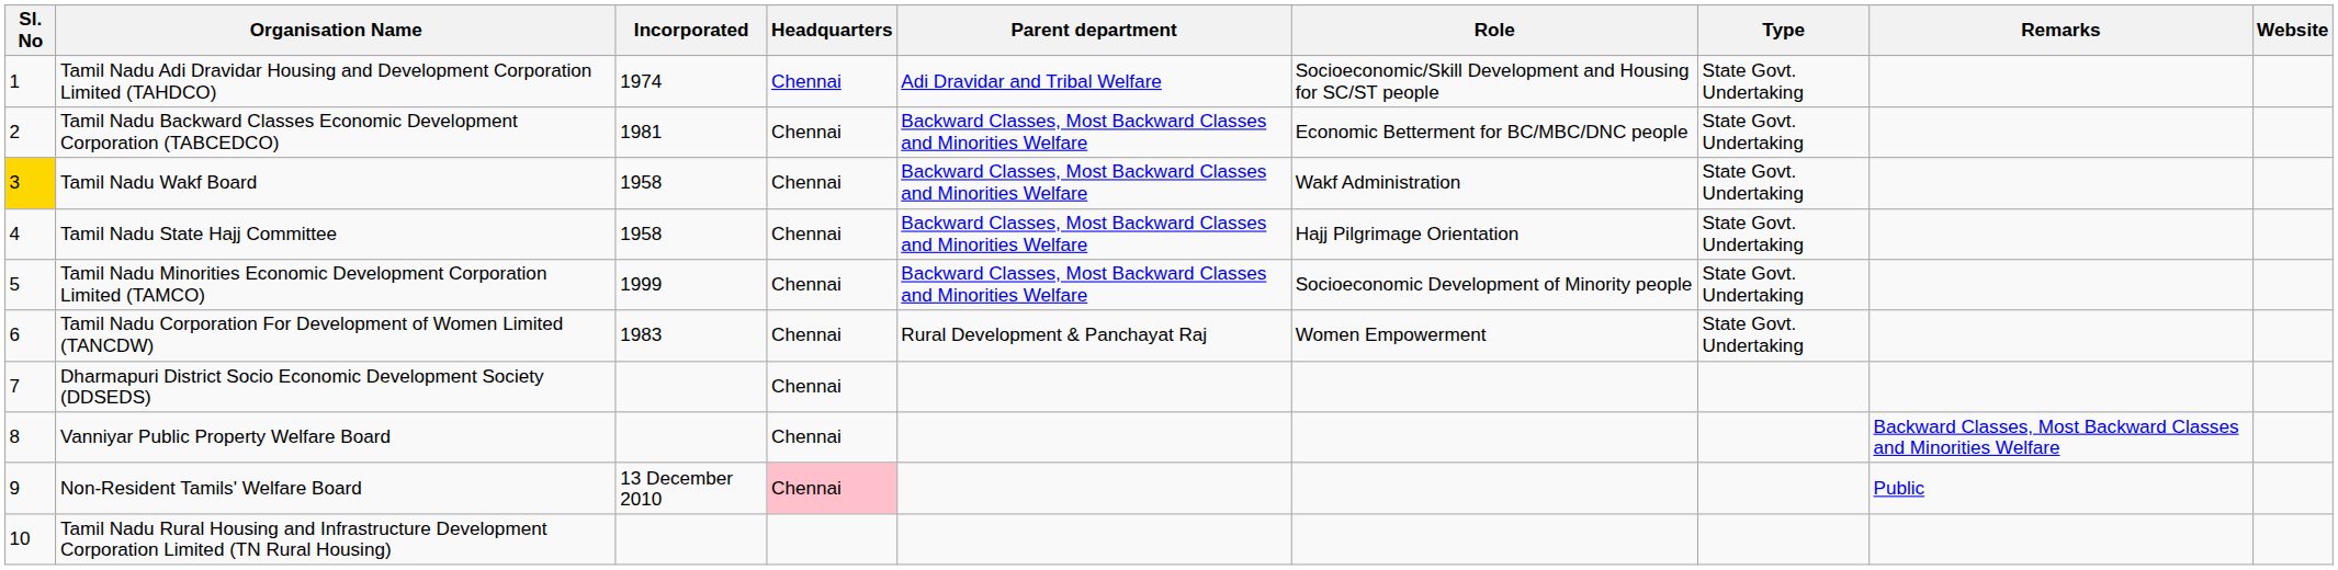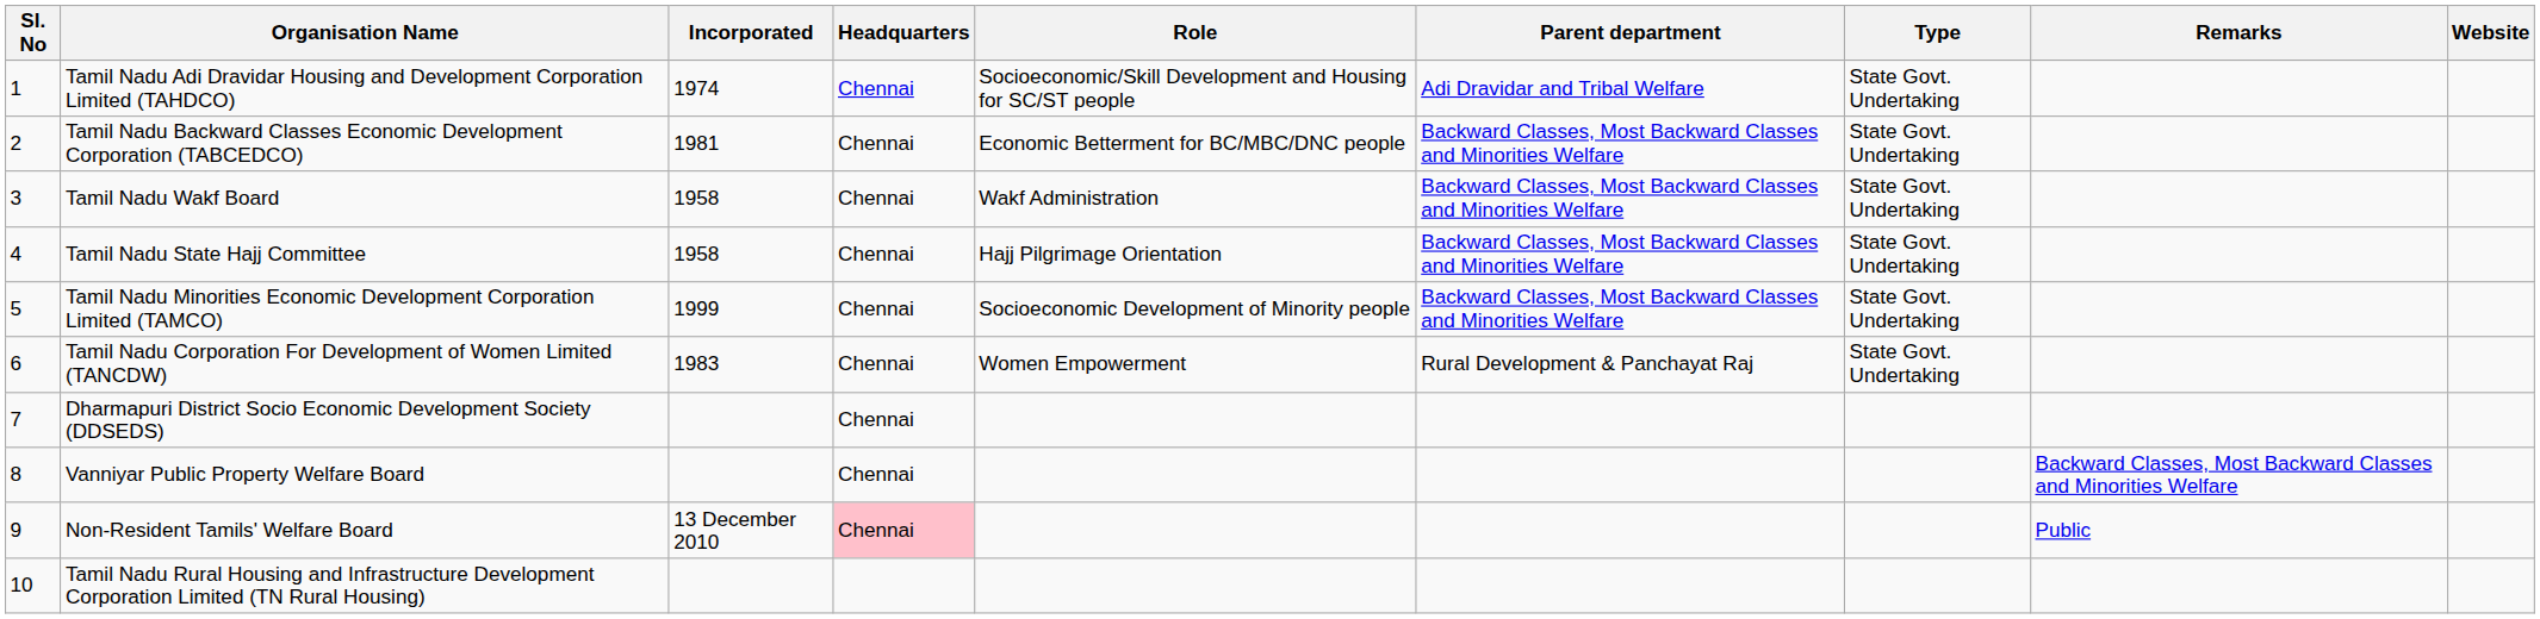 <table class="sortable wikitable" style="margin: 1em auto 1em auto;">
 <tr>
 <th>Sl. No</th>
 <th>Organisation Name</th>
 <th>Incorporated</th>
 <th>Headquarters</th>
+<th>Role</th>
 <th>Parent department</th>
-<th>Role</th>
 <th>Type</th>
 <th>Remarks</th>
 <th>Website</th>
 </tr>
 <tr>
 <td>1</td>
 <td>Tamil Nadu Adi Dravidar Housing and Development Corporation Limited (TAHDCO)</td>
 <td>1974</td>
 <td><a href='#'>Chennai</a></td>
+<td>Socioeconomic/Skill Development and Housing for SC/ST people</td>
 <td><a href='#'>Adi Dravidar and Tribal Welfare</a></td>
-<td>Socioeconomic/Skill Development and Housing for SC/ST people</td>
 <td>State Govt. Undertaking</td>
 <td></td>
 <td></td>
 </tr>
 <tr>
 <td>2</td>
 <td>Tamil Nadu Backward Classes Economic Development Corporation (TABCEDCO)</td>
 <td>1981</td>
 <td>Chennai</td>
+<td>Economic Betterment for BC/MBC/DNC people</td>
 <td><a href='#'>Backward Classes, Most Backward Classes and Minorities Welfare</a></td>
-<td>Economic Betterment for BC/MBC/DNC people</td>
 <td>State Govt. Undertaking</td>
 <td></td>
 <td></td>
 </tr>
 <tr>
-<td style="background: gold;">3</td>
+<td>3</td>
 <td>Tamil Nadu Wakf Board</td>
 <td>1958</td>
 <td>Chennai</td>
+<td>Wakf Administration</td>
 <td><a href='#'>Backward Classes, Most Backward Classes and Minorities Welfare</a></td>
-<td>Wakf Administration</td>
 <td>State Govt. Undertaking</td>
 <td></td>
 <td></td>
 </tr>
 <tr>
 <td>4</td>
 <td>Tamil Nadu State Hajj Committee</td>
 <td>1958</td>
 <td>Chennai</td>
+<td>Hajj Pilgrimage Orientation</td>
 <td><a href='#'>Backward Classes, Most Backward Classes and Minorities Welfare</a></td>
-<td>Hajj Pilgrimage Orientation</td>
 <td>State Govt. Undertaking</td>
 <td></td>
 <td></td>
 </tr>
 <tr>
 <td>5</td>
 <td>Tamil Nadu Minorities Economic Development Corporation Limited (TAMCO)</td>
 <td>1999</td>
 <td>Chennai</td>
+<td>Socioeconomic Development of Minority people</td>
 <td><a href='#'>Backward Classes, Most Backward Classes and Minorities Welfare</a></td>
-<td>Socioeconomic Development of Minority people</td>
 <td>State Govt. Undertaking</td>
 <td></td>
 <td></td>
 </tr>
 <tr>
 <td>6</td>
 <td>Tamil Nadu Corporation For Development of Women Limited (TANCDW)</td>
 <td>1983</td>
 <td>Chennai</td>
+<td>Women Empowerment</td>
 <td>Rural Development & Panchayat Raj</td>
-<td>Women Empowerment</td>
 <td>State Govt. Undertaking</td>
 <td></td>
 <td></td>
 </tr>
 <tr>
 <td>7</td>
 <td>Dharmapuri District Socio Economic Development Society (DDSEDS)</td>
 <td></td>
 <td>Chennai</td>
 <td></td>
 <td></td>
 <td></td>
 <td></td>
 <td></td>
 </tr>
 <tr>
 <td>8</td>
 <td>Vanniyar Public Property Welfare Board</td>
 <td></td>
 <td>Chennai</td>
 <td></td>
 <td></td>
 <td></td>
 <td><a href='#'>Backward Classes, Most Backward Classes and Minorities Welfare</a></td>
 <td></td>
 </tr>
 <tr>
 <td>9</td>
 <td>Non-Resident Tamils' Welfare Board</td>
 <td>13 December 2010</td>
 <td style="background: pink;">Chennai</td>
 <td></td>
 <td></td>
 <td></td>
 <td><a href='#'>Public</a></td>
 <td></td>
 </tr>
 <tr>
 <td>10</td>
 <td>Tamil Nadu Rural Housing and Infrastructure Development Corporation Limited (TN Rural Housing)</td>
 <td></td>
 <td></td>
 <td></td>
 <td></td>
 <td></td>
 <td></td>
 <td></td>
 </tr>
 </table>
